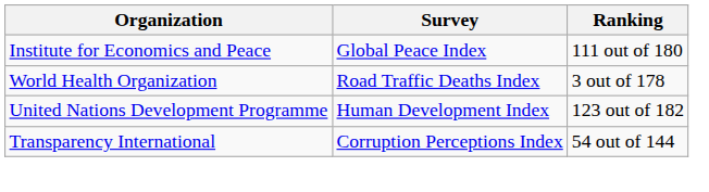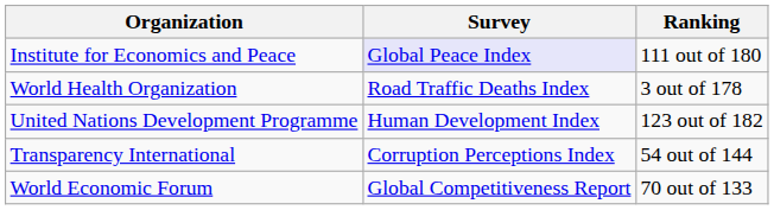 <table class="wikitable">
 <tr>
 <th>Organization</th>
 <th>Survey</th>
 <th>Ranking</th>
 </tr>
 <tr>
 <td><a href='#'>Institute for Economics and Peace</a></td>
-<td><a href='#'>Global Peace Index</a></td>
+<td style="background: lavender;"><a href='#'>Global Peace Index</a></td>
 <td>111 out of 180</td>
 </tr>
 <tr>
 <td><a href='#'>World Health Organization</a></td>
 <td><a href='#'>Road Traffic Deaths Index</a></td>
 <td>3 out of 178</td>
 </tr>
 <tr>
 <td><a href='#'>United Nations Development Programme</a></td>
 <td><a href='#'>Human Development Index</a></td>
 <td>123 out of 182</td>
 </tr>
 <tr>
 <td><a href='#'>Transparency International</a></td>
 <td><a href='#'>Corruption Perceptions Index</a></td>
 <td>54 out of 144</td>
 </tr>
+<tr>
+<td><a href='#'>World Economic Forum</a></td>
+<td><a href='#'>Global Competitiveness Report</a></td>
+<td>70 out of 133</td>
+</tr>
 </table>
